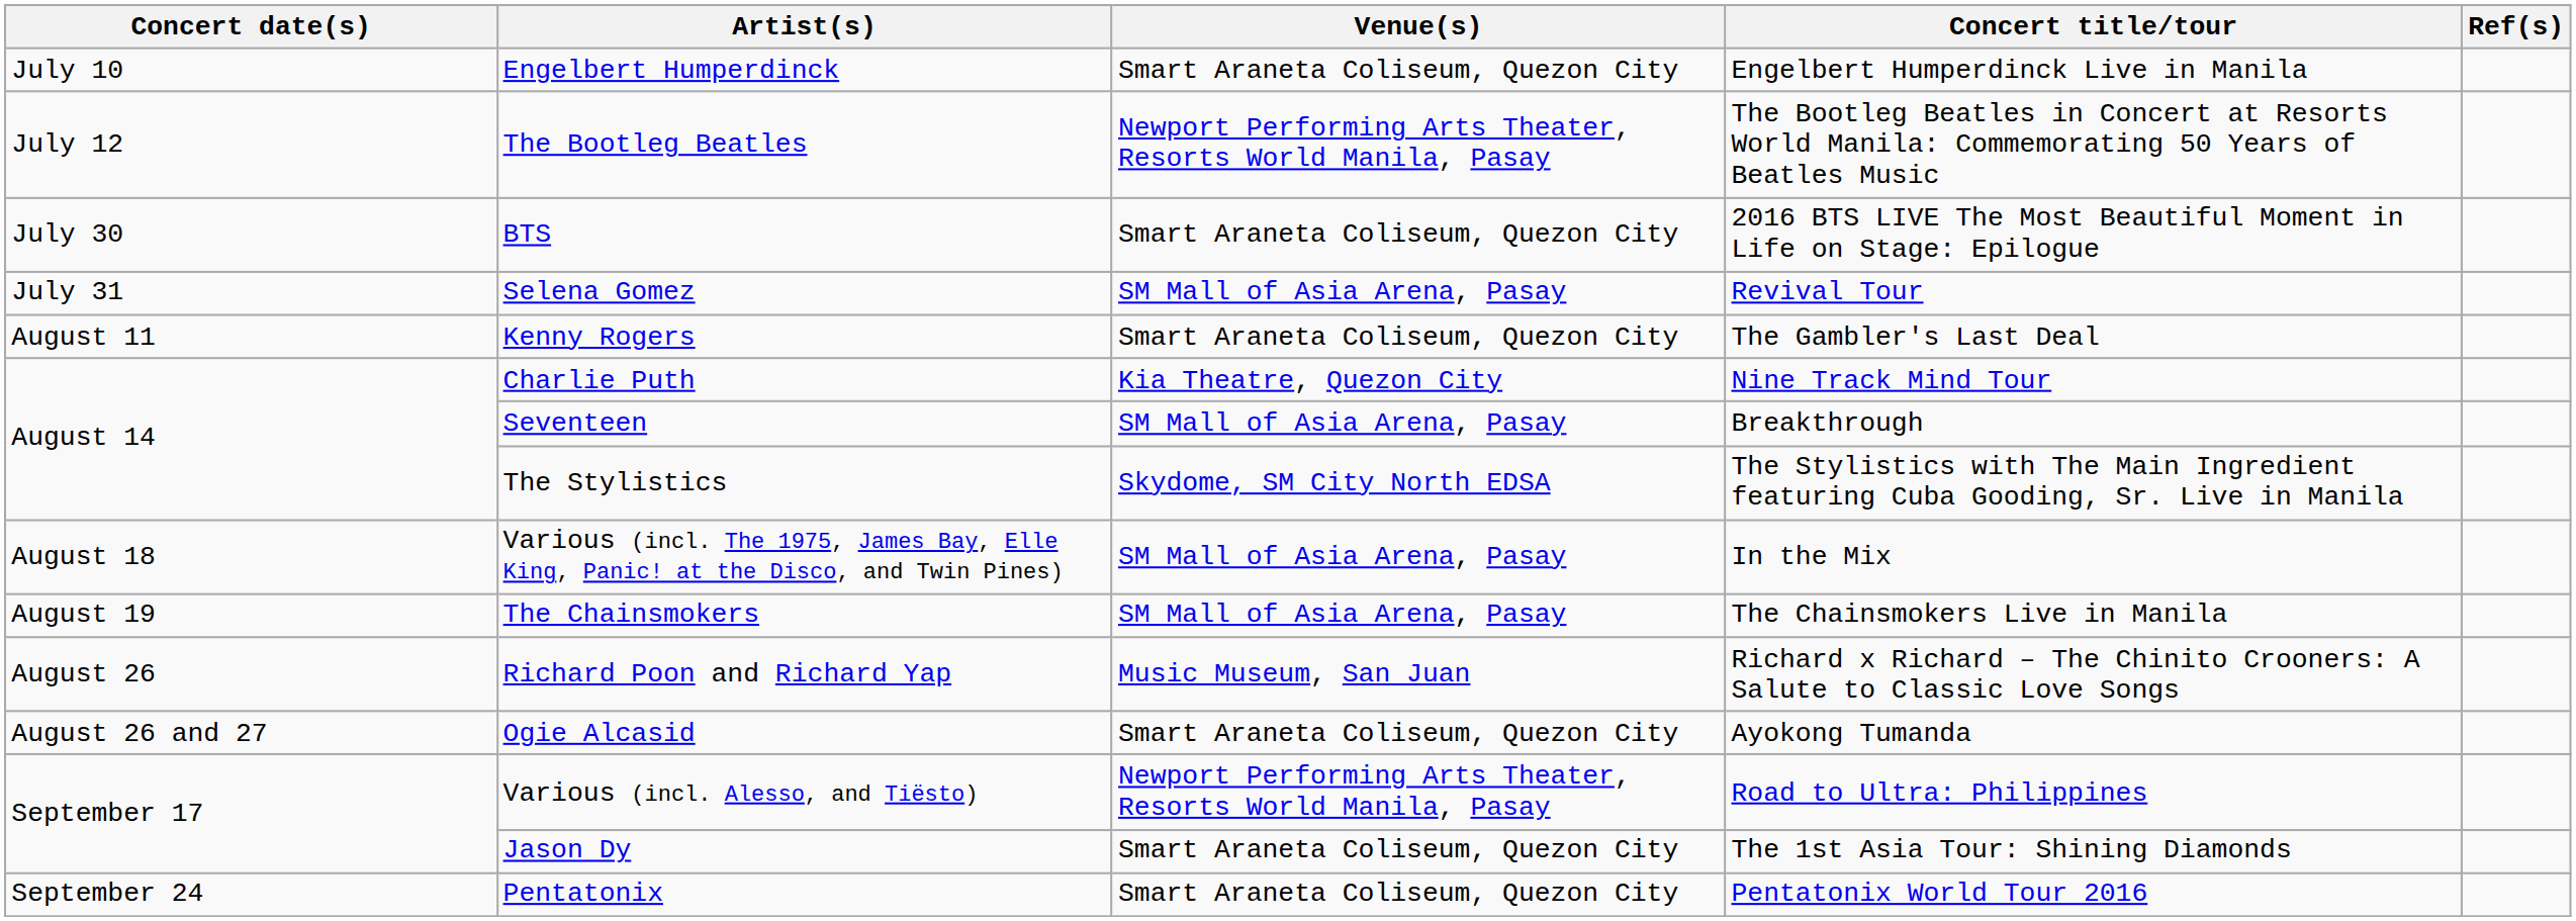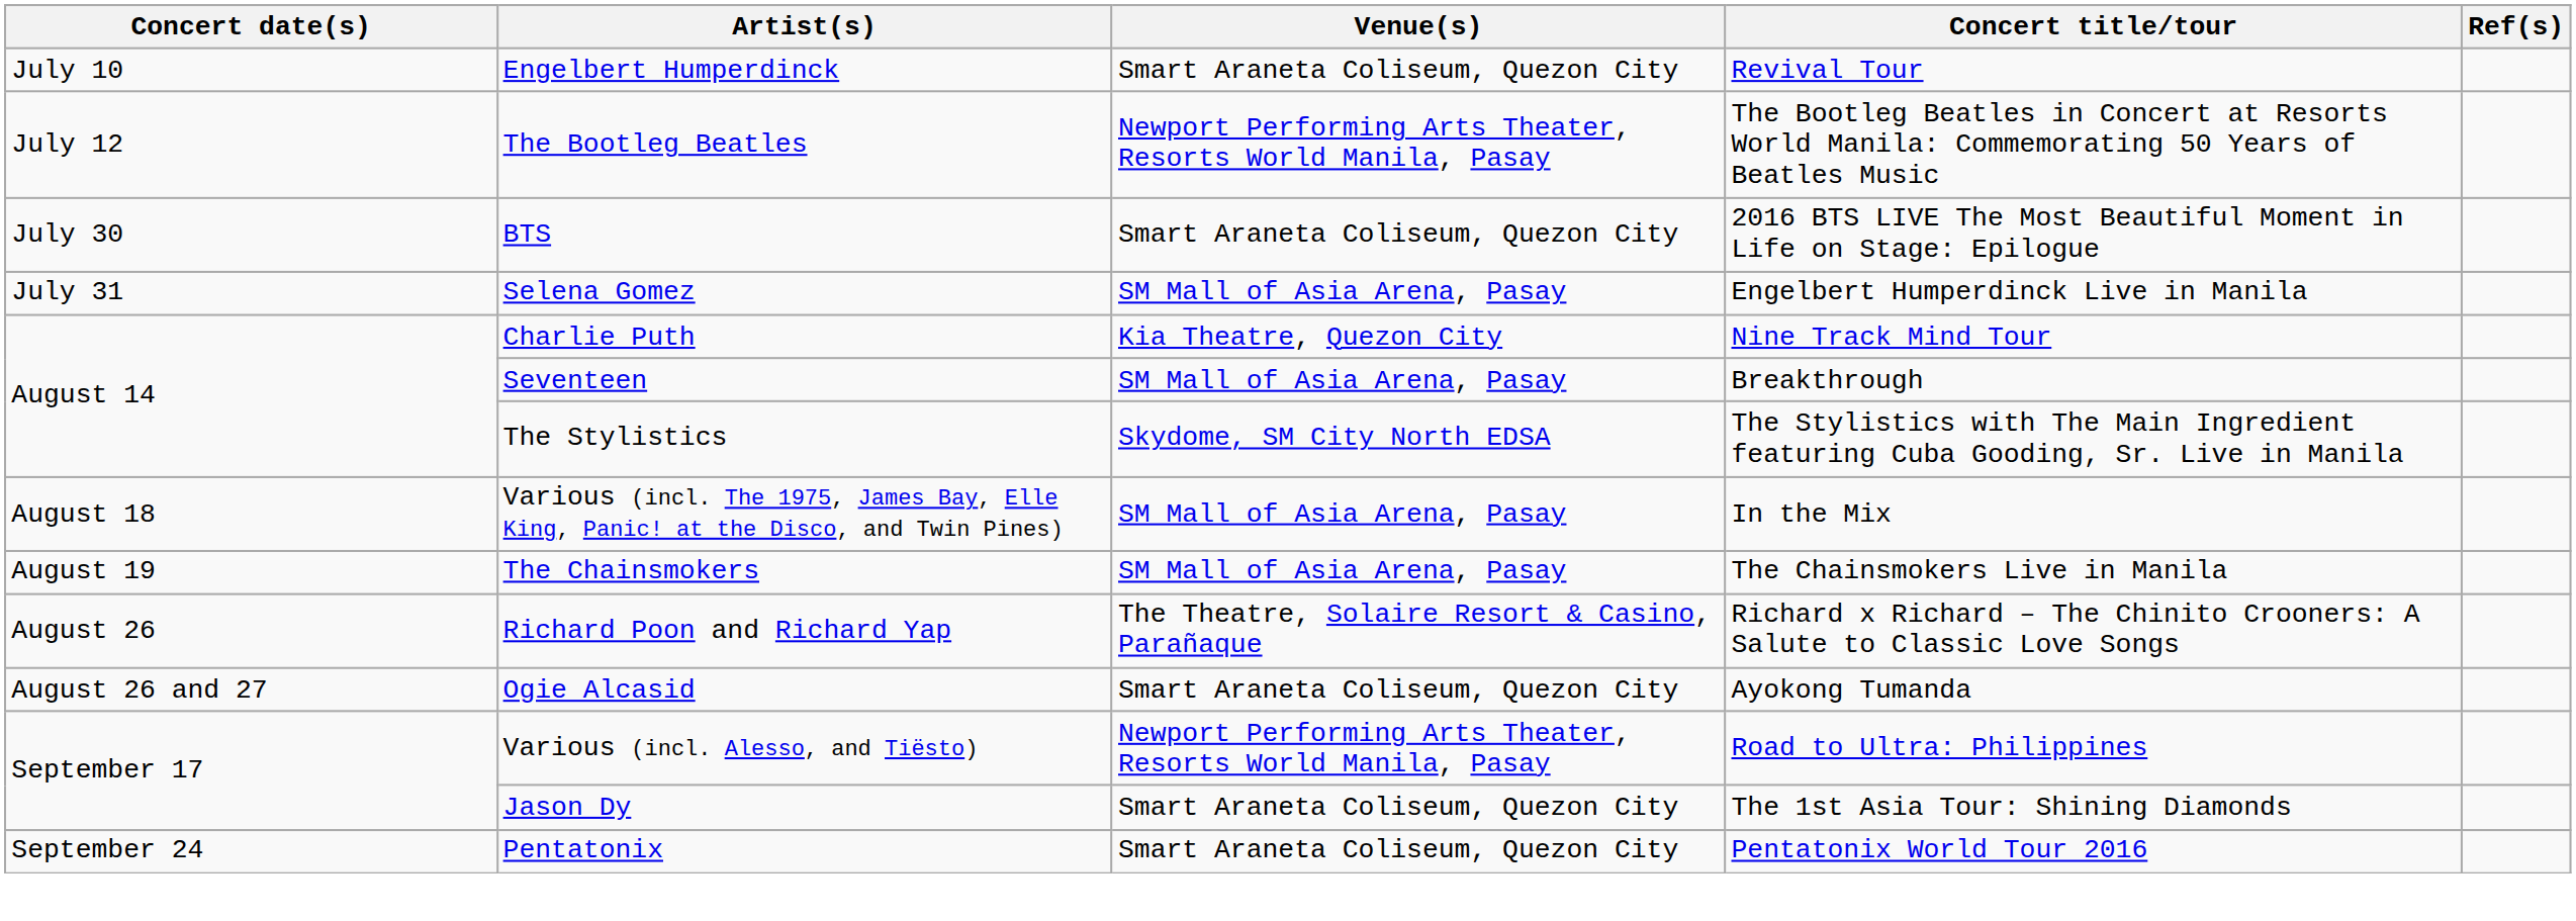 <table class="wikitable sortable" style="font-size: 100%; width=100%;">
 <tr style="text-align:center;">
 <th style="width: 20%;" scope="col">Concert date(s)</th>
 <th style="width: 25%;" scope="col">Artist(s)</th>
 <th style="width: 25%;" scope="col">Venue(s)</th>
 <th style="width: 40%;" scope="col">Concert title/tour</th>
 <th style="width: 10%;" scope="col">Ref(s)</th>
 </tr>
 <tr>
 <td>July 10</td>
 <td><a href='#'>Engelbert Humperdinck</a></td>
 <td>Smart Araneta Coliseum, Quezon City</td>
-<td>Engelbert Humperdinck Live in Manila</td>
+<td><a href='#'>Revival Tour</a></td>
 <td></td>
 </tr>
 <tr>
 <td>July 12</td>
 <td><a href='#'>The Bootleg Beatles</a></td>
 <td><a href='#'>Newport Performing Arts Theater</a>, <a href='#'>Resorts World Manila</a>, <a href='#'>Pasay</a></td>
 <td>The Bootleg Beatles in Concert at Resorts World Manila: Commemorating 50 Years of Beatles Music</td>
 <td></td>
 </tr>
 <tr>
 <td>July 30</td>
 <td><a href='#'>BTS</a></td>
 <td>Smart Araneta Coliseum, Quezon City</td>
 <td>2016 BTS LIVE The Most Beautiful Moment in Life on Stage: Epilogue</td>
 <td></td>
 </tr>
 <tr>
 <td>July 31</td>
 <td><a href='#'>Selena Gomez</a></td>
 <td><a href='#'>SM Mall of Asia Arena</a>, <a href='#'>Pasay</a></td>
-<td><a href='#'>Revival Tour</a></td>
-<td></td>
-</tr>
-<tr>
-<td>August 11</td>
-<td><a href='#'>Kenny Rogers</a></td>
-<td>Smart Araneta Coliseum, Quezon City</td>
-<td>The Gambler's Last Deal</td>
+<td>Engelbert Humperdinck Live in Manila</td>
 <td></td>
 </tr>
 <tr>
 <td rowspan=3>August 14</td>
 <td><a href='#'>Charlie Puth</a></td>
 <td><a href='#'>Kia Theatre</a>, <a href='#'>Quezon City</a></td>
 <td><a href='#'>Nine Track Mind Tour</a></td>
 <td></td>
 </tr>
 <tr>
 <td><a href='#'>Seventeen</a></td>
 <td><a href='#'>SM Mall of Asia Arena</a>, <a href='#'>Pasay</a></td>
 <td>Breakthrough</td>
 <td></td>
 </tr>
 <tr>
 <td>The Stylistics</td>
 <td><a href='#'>Skydome, SM City North EDSA</a></td>
 <td>The Stylistics with The Main Ingredient featuring Cuba Gooding, Sr. Live in Manila</td>
 <td></td>
 </tr>
 <tr>
 <td>August 18</td>
 <td>Various <small>(incl. <a href='#'>The 1975</a>, <a href='#'>James Bay</a>, <a href='#'>Elle King</a>, <a href='#'>Panic! at the Disco</a>, and Twin Pines)</small></td>
 <td><a href='#'>SM Mall of Asia Arena</a>, <a href='#'>Pasay</a></td>
 <td>In the Mix</td>
 <td></td>
 </tr>
 <tr>
 <td>August 19</td>
 <td><a href='#'>The Chainsmokers</a></td>
 <td><a href='#'>SM Mall of Asia Arena</a>, <a href='#'>Pasay</a></td>
 <td>The Chainsmokers Live in Manila</td>
 <td></td>
 </tr>
 <tr>
 <td>August 26</td>
 <td><a href='#'>Richard Poon</a> and <a href='#'>Richard Yap</a></td>
-<td><a href='#'>Music Museum</a>, <a href='#'>San Juan</a></td>
+<td>The Theatre, <a href='#'>Solaire Resort & Casino</a>, <a href='#'>Parañaque</a></td>
 <td>Richard x Richard – The Chinito Crooners: A Salute to Classic Love Songs</td>
 <td></td>
 </tr>
 <tr>
 <td>August 26 and 27</td>
 <td><a href='#'>Ogie Alcasid</a></td>
 <td>Smart Araneta Coliseum, Quezon City</td>
 <td>Ayokong Tumanda</td>
 <td></td>
 </tr>
 <tr>
 <td rowspan=2>September 17</td>
 <td>Various <small>(incl. <a href='#'>Alesso</a>, and <a href='#'>Tiësto</a>)</small></td>
 <td><a href='#'>Newport Performing Arts Theater</a>, <a href='#'>Resorts World Manila</a>, <a href='#'>Pasay</a></td>
 <td><a href='#'>Road to Ultra: Philippines</a></td>
 <td></td>
 </tr>
 <tr>
 <td><a href='#'>Jason Dy</a></td>
 <td>Smart Araneta Coliseum, Quezon City</td>
 <td>The 1st Asia Tour: Shining Diamonds</td>
 <td></td>
 </tr>
 <tr>
 <td>September 24</td>
 <td><a href='#'>Pentatonix</a></td>
 <td>Smart Araneta Coliseum, Quezon City</td>
 <td><a href='#'>Pentatonix World Tour 2016</a></td>
 <td></td>
 </tr>
 </table>
